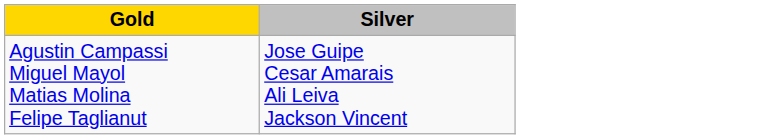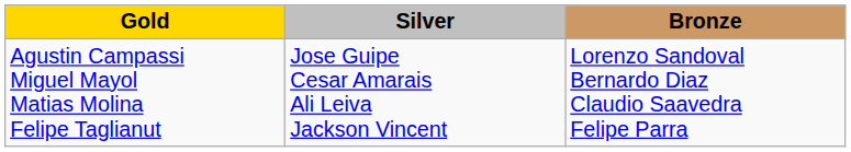 <table class="wikitable" style="text-align:left">
 <tr align="center">
 <td width=200 bgcolor=gold><strong>Gold</strong></td>
 <td width=200 bgcolor=silver><strong>Silver</strong></td>
+<td width=200 bgcolor=CC9966><strong>Bronze</strong></td>
 </tr>
 <tr>
 <td><a href='#'>Agustin Campassi</a><br><a href='#'>Miguel Mayol</a><br><a href='#'>Matias Molina</a><br><a href='#'>Felipe Taglianut</a><br><em></em></td>
 <td><a href='#'>Jose Guipe</a><br><a href='#'>Cesar Amarais</a><br><a href='#'>Ali Leiva</a><br><a href='#'>Jackson Vincent</a><br><em></em></td>
+<td><a href='#'>Lorenzo Sandoval</a><br><a href='#'>Bernardo Diaz</a><br><a href='#'>Claudio Saavedra</a><br><a href='#'>Felipe Parra</a><br><em></em></td>
 </tr>
 </table>
